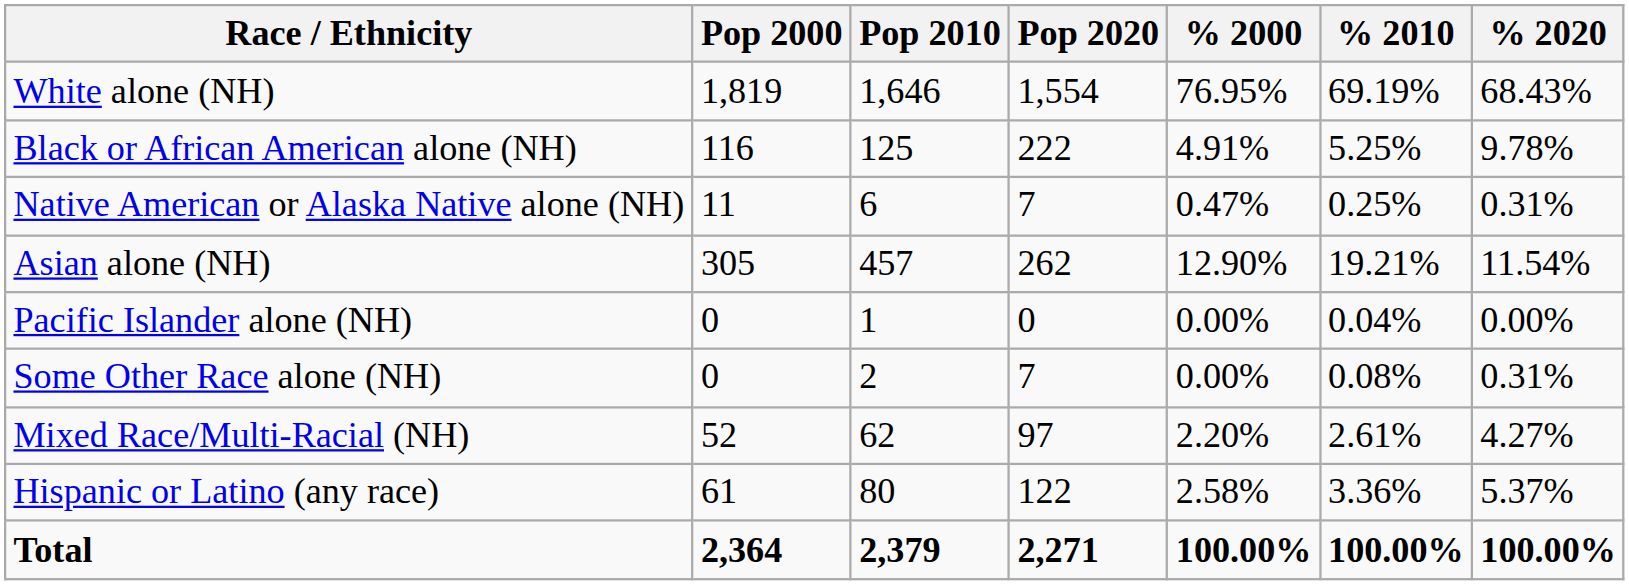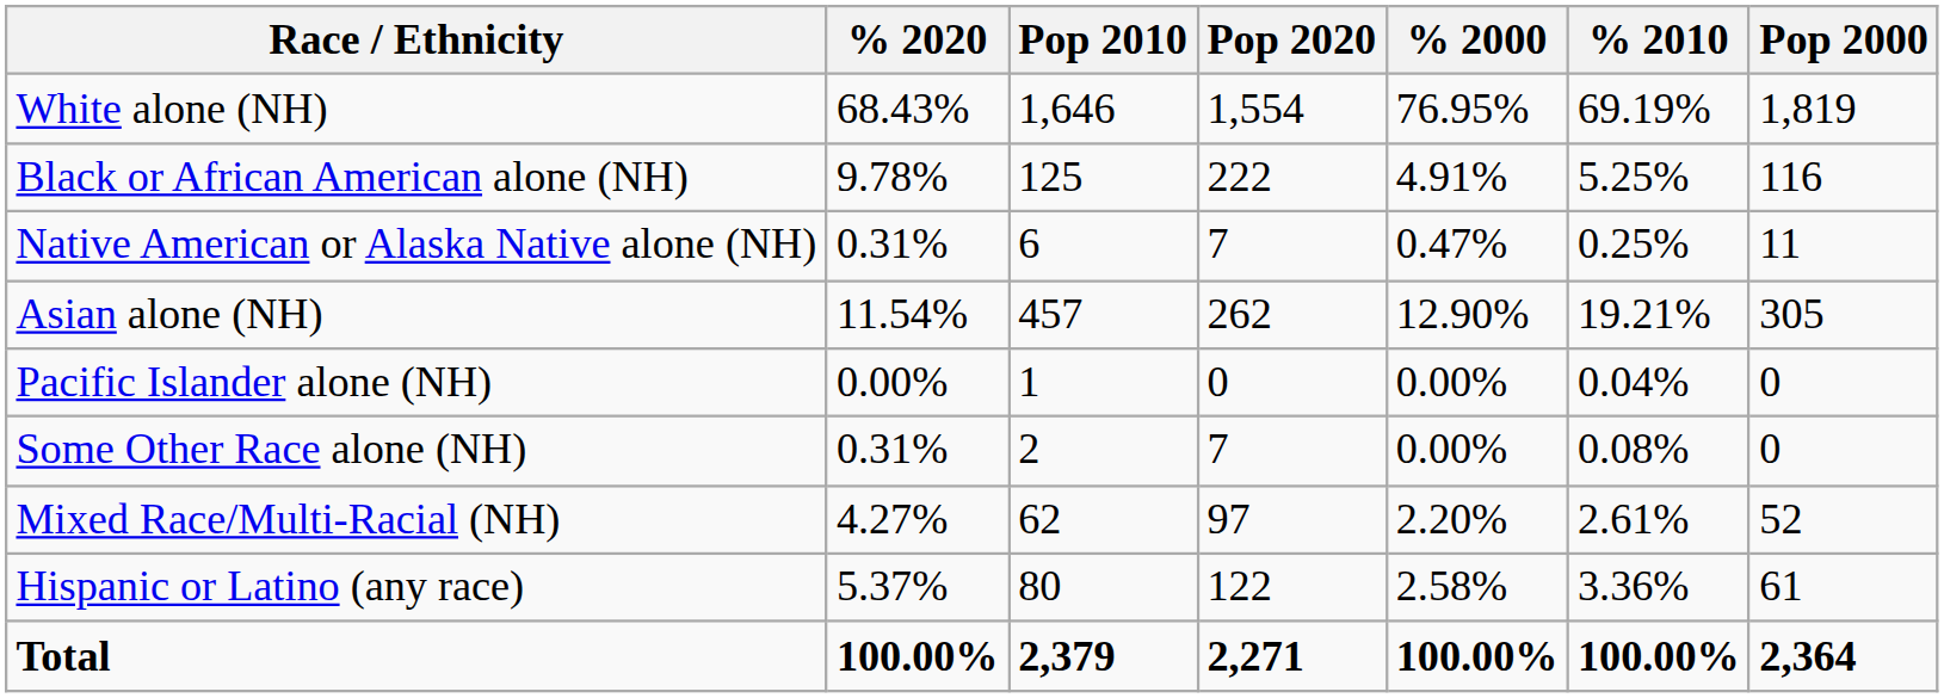 <table class="wikitable">
 <tr>
 <th>Race / Ethnicity</th>
-<th>Pop 2000</th>
+<th>% 2020</th>
 <th>Pop 2010</th>
 <th>Pop 2020</th>
 <th>% 2000</th>
 <th>% 2010</th>
-<th>% 2020</th>
+<th>Pop 2000</th>
 </tr>
 <tr>
 <td><a href='#'>White</a> alone (NH)</td>
-<td>1,819</td>
+<td>68.43%</td>
 <td>1,646</td>
 <td>1,554</td>
 <td>76.95%</td>
 <td>69.19%</td>
-<td>68.43%</td>
+<td>1,819</td>
 </tr>
 <tr>
 <td><a href='#'>Black or African American</a> alone (NH)</td>
-<td>116</td>
+<td>9.78%</td>
 <td>125</td>
 <td>222</td>
 <td>4.91%</td>
 <td>5.25%</td>
-<td>9.78%</td>
+<td>116</td>
 </tr>
 <tr>
 <td><a href='#'>Native American</a> or <a href='#'>Alaska Native</a> alone (NH)</td>
-<td>11</td>
+<td>0.31%</td>
 <td>6</td>
 <td>7</td>
 <td>0.47%</td>
 <td>0.25%</td>
-<td>0.31%</td>
+<td>11</td>
 </tr>
 <tr>
 <td><a href='#'>Asian</a> alone (NH)</td>
-<td>305</td>
+<td>11.54%</td>
 <td>457</td>
 <td>262</td>
 <td>12.90%</td>
 <td>19.21%</td>
-<td>11.54%</td>
+<td>305</td>
 </tr>
 <tr>
 <td><a href='#'>Pacific Islander</a> alone (NH)</td>
-<td>0</td>
+<td>0.00%</td>
 <td>1</td>
 <td>0</td>
 <td>0.00%</td>
 <td>0.04%</td>
-<td>0.00%</td>
+<td>0</td>
 </tr>
 <tr>
 <td><a href='#'>Some Other Race</a> alone (NH)</td>
-<td>0</td>
+<td>0.31%</td>
 <td>2</td>
 <td>7</td>
 <td>0.00%</td>
 <td>0.08%</td>
-<td>0.31%</td>
+<td>0</td>
 </tr>
 <tr>
 <td><a href='#'>Mixed Race/Multi-Racial</a> (NH)</td>
-<td>52</td>
+<td>4.27%</td>
 <td>62</td>
 <td>97</td>
 <td>2.20%</td>
 <td>2.61%</td>
-<td>4.27%</td>
+<td>52</td>
 </tr>
 <tr>
 <td><a href='#'>Hispanic or Latino</a> (any race)</td>
-<td>61</td>
+<td>5.37%</td>
 <td>80</td>
 <td>122</td>
 <td>2.58%</td>
 <td>3.36%</td>
-<td>5.37%</td>
+<td>61</td>
 </tr>
 <tr>
 <td><strong>Total</strong></td>
-<td><strong>2,364</strong></td>
+<td><strong>100.00%</strong></td>
 <td><strong>2,379</strong></td>
 <td><strong>2,271</strong></td>
 <td><strong>100.00%</strong></td>
 <td><strong>100.00%</strong></td>
-<td><strong>100.00%</strong></td>
+<td><strong>2,364</strong></td>
 </tr>
 </table>
